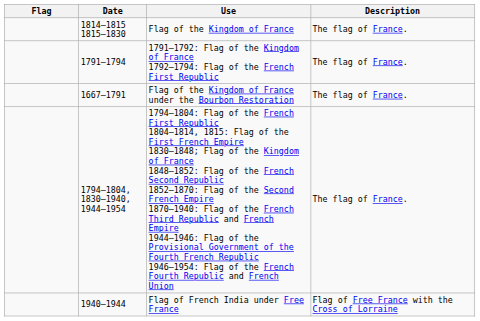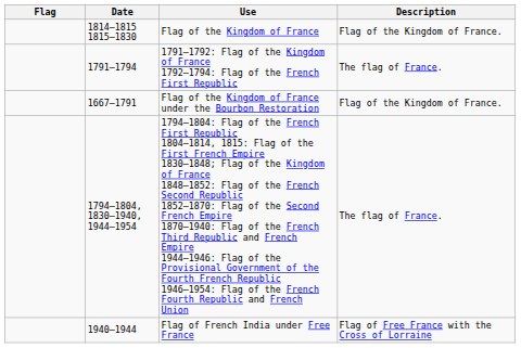 <table class="wikitable">
 <tr>
 <th style="width:110px;">Flag</th>
 <th style="width:100px;">Date</th>
 <th style="width:250px;">Use</th>
 <th style="width:250px;">Description</th>
 </tr>
 <tr>
 <td></td>
 <td>1814–1815<br>1815–1830</td>
 <td>Flag of the <a href='#'>Kingdom of France</a></td>
-<td>The flag of <a href='#'>France</a>.</td>
+<td>Flag of the Kingdom of France.</td>
 </tr>
 <tr>
 <td></td>
 <td>1791–1794</td>
 <td>1791–1792: Flag of the <a href='#'>Kingdom of France</a> <br> 1792–1794: Flag of the <a href='#'>French First Republic</a></td>
 <td>The flag of <a href='#'>France</a>.</td>
 </tr>
 <tr>
 <td></td>
 <td>1667–1791</td>
 <td>Flag of the <a href='#'>Kingdom of France</a> under the <a href='#'>Bourbon Restoration</a></td>
-<td>The flag of <a href='#'>France</a>.</td>
+<td>Flag of the Kingdom of France.</td>
 </tr>
 <tr>
 <td></td>
 <td>1794–1804, 1830–1940, 1944–1954</td>
 <td>1794–1804: Flag of the <a href='#'>French First Republic</a> <br> 1804–1814, 1815: Flag of the <a href='#'>First French Empire</a><br> 1830–1848; Flag of the <a href='#'>Kingdom of France</a><br> 1848–1852: Flag of the <a href='#'>French Second Republic</a> <br> 1852–1870: Flag of the <a href='#'>Second French Empire</a> <br> 1870–1940: Flag of the <a href='#'>French Third Republic</a> and <a href='#'>French Empire</a> <br> 1944–1946: Flag of the <a href='#'>Provisional Government of the Fourth French Republic</a> <br> 1946–1954: Flag of the <a href='#'>French Fourth Republic</a> and <a href='#'>French Union</a></td>
 <td>The flag of <a href='#'>France</a>.</td>
 </tr>
 <tr>
 <td></td>
 <td>1940–1944</td>
 <td>Flag of French India under <a href='#'>Free France</a></td>
 <td>Flag of <a href='#'>Free France</a> with the <a href='#'>Cross of Lorraine</a></td>
 </tr>
 </table>
